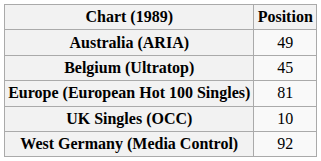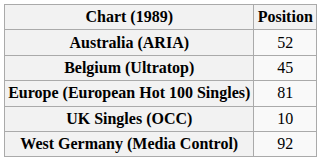 <table class="wikitable sortable plainrowheaders" style="text-align:center">
 <tr>
 <th scope="col">Chart (1989)</th>
 <th scope="col">Position</th>
 </tr>
 <tr>
 <th scope="row">Australia (ARIA)</th>
-<td>49</td>
+<td>52</td>
 </tr>
 <tr>
 <th scope="row">Belgium (Ultratop)</th>
 <td>45</td>
 </tr>
 <tr>
 <th scope="row">Europe (European Hot 100 Singles)</th>
 <td>81</td>
 </tr>
 <tr>
 <th scope="row">UK Singles (OCC)</th>
 <td>10</td>
 </tr>
 <tr>
 <th scope="row">West Germany (Media Control)</th>
 <td>92</td>
 </tr>
 </table>
